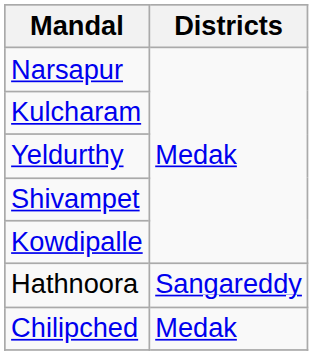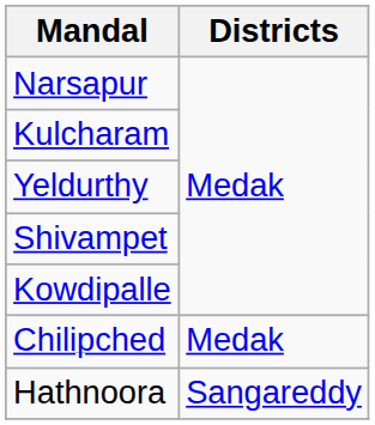 <table class="wikitable sortable static-row-numbers static-row-header-hash">
 <tr>
 <th>Mandal</th>
 <th>Districts</th>
 </tr>
 <tr>
 <td><a href='#'>Narsapur</a></td>
 <td rowspan=5><a href='#'>Medak</a></td>
 </tr>
 <tr>
 <td><a href='#'>Kulcharam</a></td>
 </tr>
 <tr>
 <td><a href='#'>Yeldurthy</a></td>
 </tr>
 <tr>
 <td><a href='#'>Shivampet</a></td>
 </tr>
 <tr>
 <td><a href='#'>Kowdipalle</a></td>
 </tr>
 <tr>
+<td><a href='#'>Chilipched</a></td>
+<td><a href='#'>Medak</a></td>
+</tr>
+<tr>
 <td>Hathnoora</td>
 <td><a href='#'>Sangareddy</a></td>
 </tr>
-<tr>
-<td><a href='#'>Chilipched</a></td>
-<td><a href='#'>Medak</a></td>
-</tr>
 </table>
